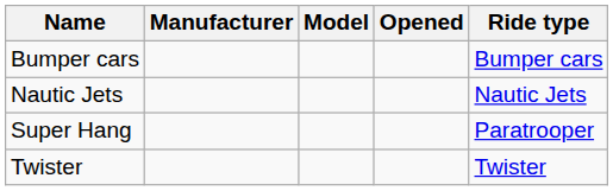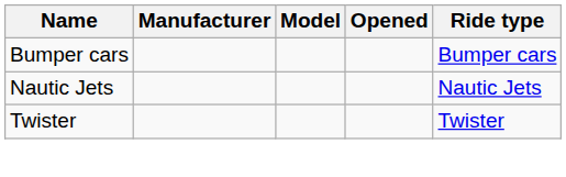 <table class= "wikitable sortable">
 <tr>
 <th>Name</th>
 <th>Manufacturer</th>
 <th>Model</th>
 <th>Opened</th>
 <th>Ride type</th>
 </tr>
 <tr>
 <td>Bumper cars</td>
 <td></td>
 <td></td>
 <td></td>
 <td><a href='#'>Bumper cars</a></td>
 </tr>
 <tr>
 <td>Nautic Jets</td>
 <td></td>
 <td></td>
 <td></td>
 <td><a href='#'>Nautic Jets</a></td>
 </tr>
 <tr>
-<td>Super Hang</td>
-<td></td>
-<td></td>
-<td></td>
-<td><a href='#'>Paratrooper</a></td>
-</tr>
-<tr>
 <td>Twister</td>
 <td></td>
 <td></td>
 <td></td>
 <td><a href='#'>Twister</a></td>
 </tr>
 </table>
